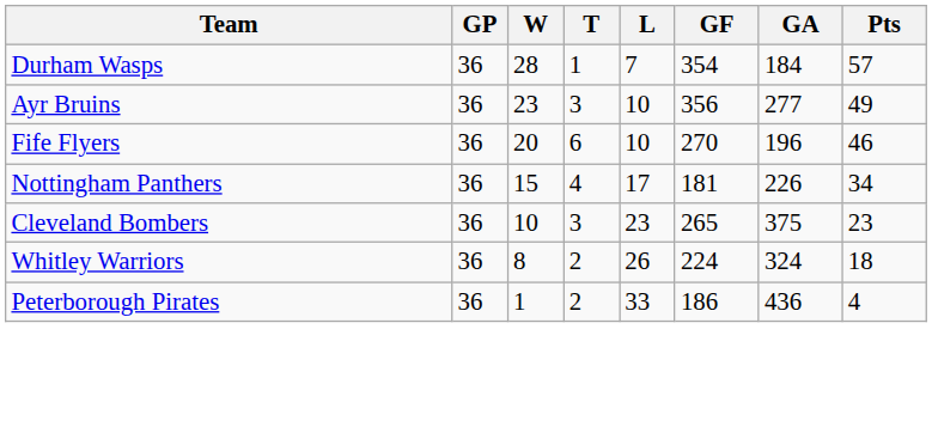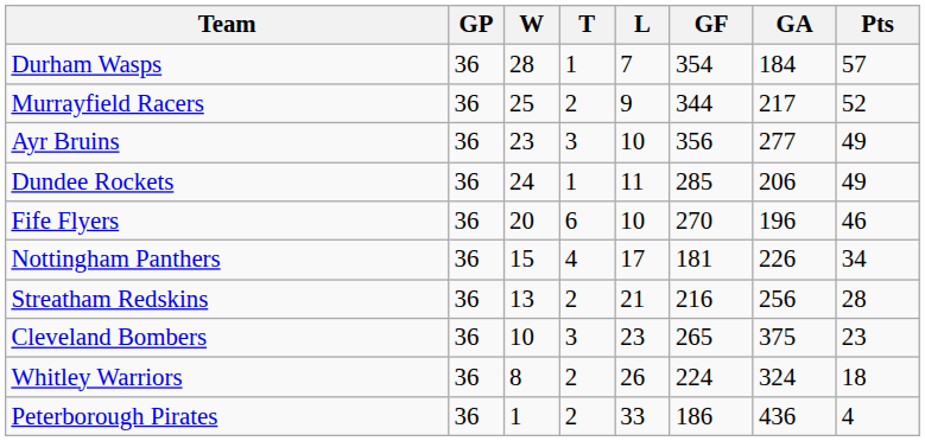 <table class="wikitable">
 <tr>
 <th width="40%">Team</th>
 <th width="5%">GP</th>
 <th width="5%">W</th>
 <th width="5%">T</th>
 <th width="5%">L</th>
 <th width="7.5%">GF</th>
 <th width="7.5%">GA</th>
 <th width="7.5%">Pts</th>
 </tr>
 <tr>
 <td><a href='#'>Durham Wasps</a></td>
 <td>36</td>
 <td>28</td>
 <td>1</td>
 <td>7</td>
 <td>354</td>
 <td>184</td>
 <td>57</td>
 </tr>
 <tr>
+<td><a href='#'>Murrayfield Racers</a></td>
+<td>36</td>
+<td>25</td>
+<td>2</td>
+<td>9</td>
+<td>344</td>
+<td>217</td>
+<td>52</td>
+</tr>
+<tr>
 <td><a href='#'>Ayr Bruins</a></td>
 <td>36</td>
 <td>23</td>
 <td>3</td>
 <td>10</td>
 <td>356</td>
 <td>277</td>
+<td>49</td>
+</tr>
+<tr>
+<td><a href='#'>Dundee Rockets</a></td>
+<td>36</td>
+<td>24</td>
+<td>1</td>
+<td>11</td>
+<td>285</td>
+<td>206</td>
 <td>49</td>
 </tr>
 <tr>
 <td><a href='#'>Fife Flyers</a></td>
 <td>36</td>
 <td>20</td>
 <td>6</td>
 <td>10</td>
 <td>270</td>
 <td>196</td>
 <td>46</td>
 </tr>
 <tr>
 <td><a href='#'>Nottingham Panthers</a></td>
 <td>36</td>
 <td>15</td>
 <td>4</td>
 <td>17</td>
 <td>181</td>
 <td>226</td>
 <td>34</td>
+</tr>
+<tr>
+<td><a href='#'>Streatham Redskins</a></td>
+<td>36</td>
+<td>13</td>
+<td>2</td>
+<td>21</td>
+<td>216</td>
+<td>256</td>
+<td>28</td>
 </tr>
 <tr>
 <td><a href='#'>Cleveland Bombers</a></td>
 <td>36</td>
 <td>10</td>
 <td>3</td>
 <td>23</td>
 <td>265</td>
 <td>375</td>
 <td>23</td>
 </tr>
 <tr>
 <td><a href='#'>Whitley Warriors</a></td>
 <td>36</td>
 <td>8</td>
 <td>2</td>
 <td>26</td>
 <td>224</td>
 <td>324</td>
 <td>18</td>
 </tr>
 <tr>
 <td><a href='#'>Peterborough Pirates</a></td>
 <td>36</td>
 <td>1</td>
 <td>2</td>
 <td>33</td>
 <td>186</td>
 <td>436</td>
 <td>4</td>
 </tr>
 </table>
